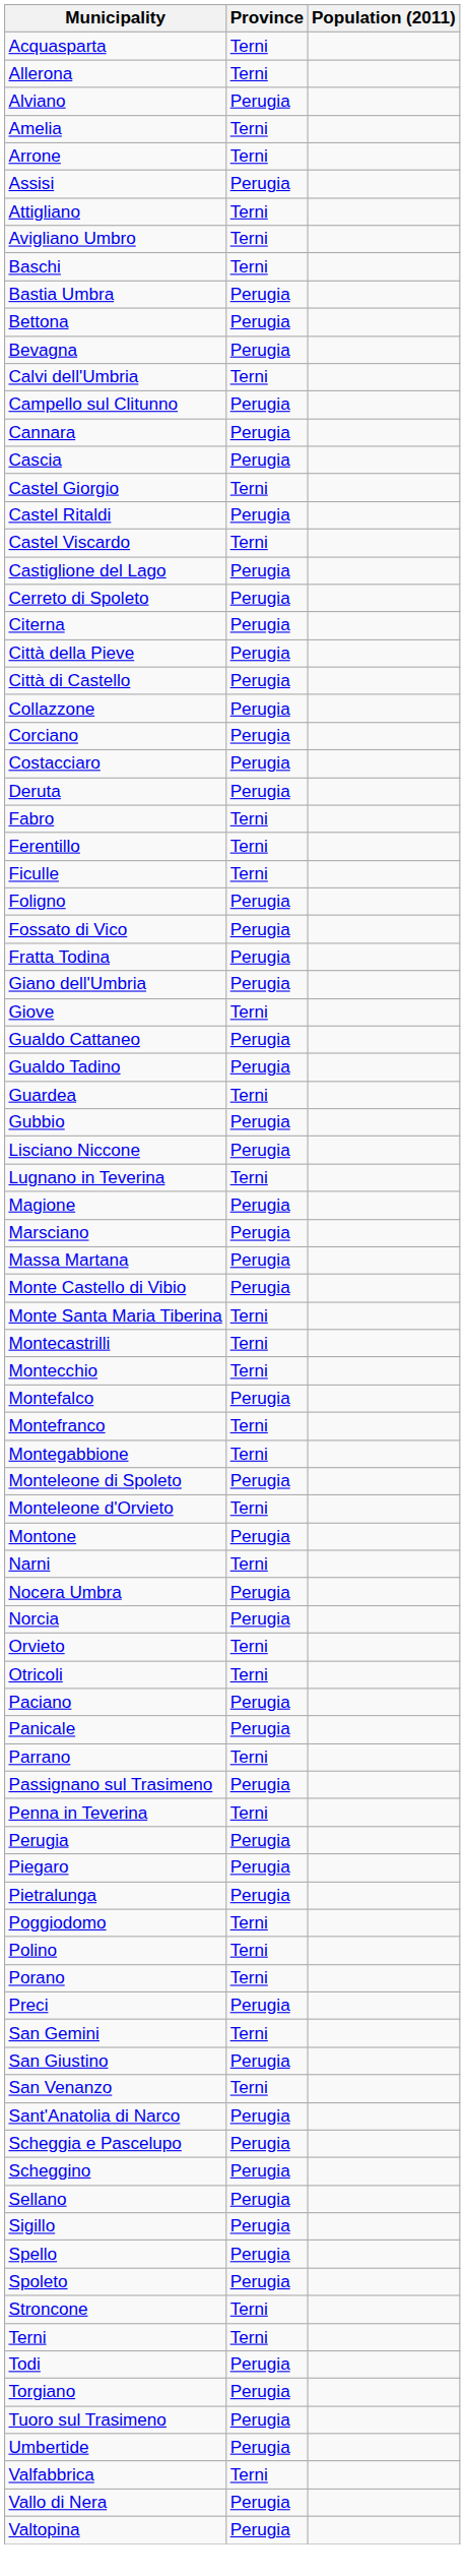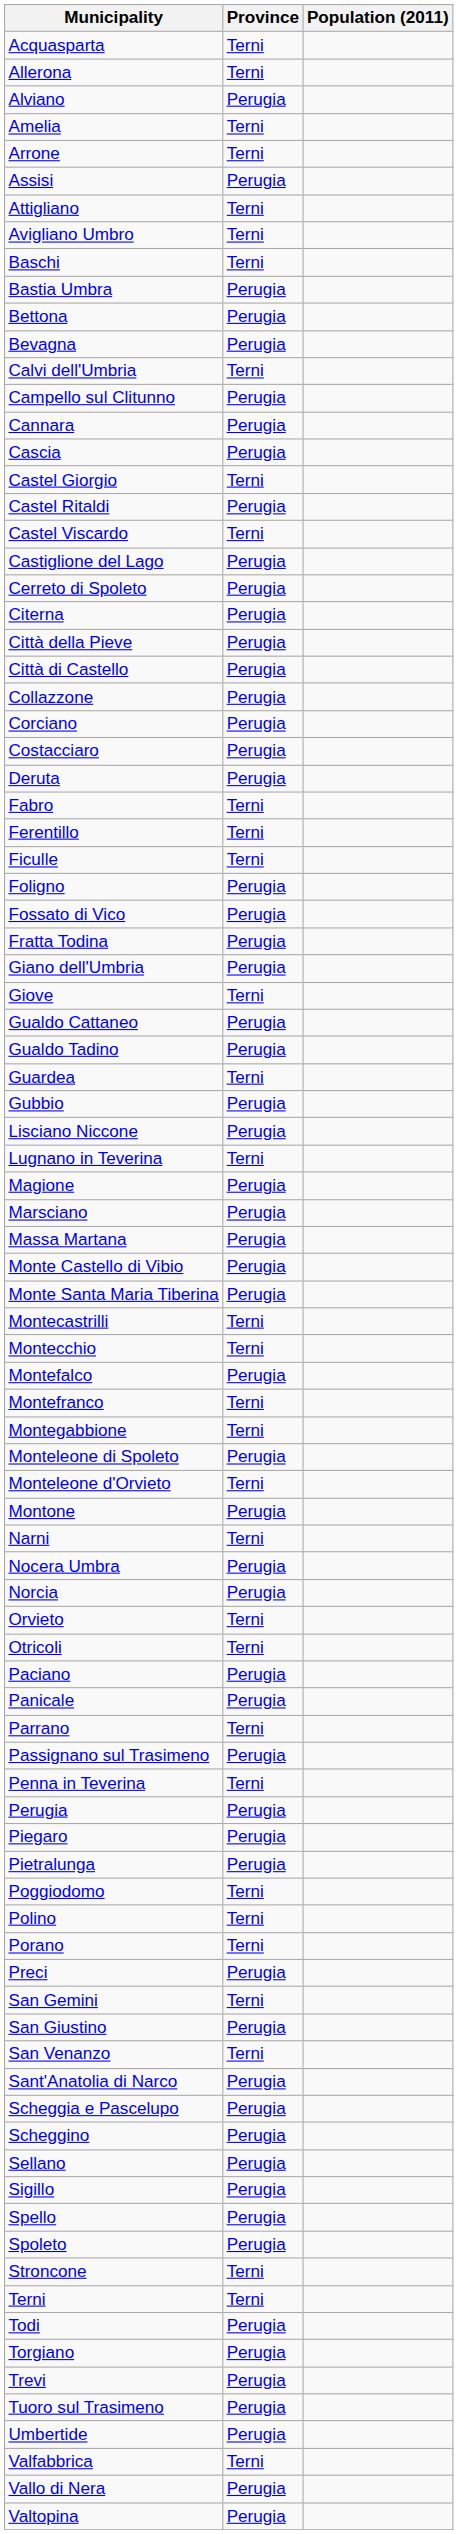 <table class="wikitable sortable">
 <tr style="background:#ececec;">
 <th>Municipality</th>
 <th>Province</th>
 <th>Population (2011)</th>
 </tr>
 <tr>
 <td><a href='#'>Acquasparta</a></td>
 <td><a href='#'>Terni</a></td>
 <td></td>
 </tr>
 <tr>
 <td><a href='#'>Allerona</a></td>
 <td><a href='#'>Terni</a></td>
 <td></td>
 </tr>
 <tr>
 <td><a href='#'>Alviano</a></td>
 <td><a href='#'>Perugia</a></td>
 <td></td>
 </tr>
 <tr>
 <td><a href='#'>Amelia</a></td>
 <td><a href='#'>Terni</a></td>
 <td></td>
 </tr>
 <tr>
 <td><a href='#'>Arrone</a></td>
 <td><a href='#'>Terni</a></td>
 <td></td>
 </tr>
 <tr>
 <td><a href='#'>Assisi</a></td>
 <td><a href='#'>Perugia</a></td>
 <td></td>
 </tr>
 <tr>
 <td><a href='#'>Attigliano</a></td>
 <td><a href='#'>Terni</a></td>
 <td></td>
 </tr>
 <tr>
 <td><a href='#'>Avigliano Umbro</a></td>
 <td><a href='#'>Terni</a></td>
 <td></td>
 </tr>
 <tr>
 <td><a href='#'>Baschi</a></td>
 <td><a href='#'>Terni</a></td>
 <td></td>
 </tr>
 <tr>
 <td><a href='#'>Bastia Umbra</a></td>
 <td><a href='#'>Perugia</a></td>
 <td></td>
 </tr>
 <tr>
 <td><a href='#'>Bettona</a></td>
 <td><a href='#'>Perugia</a></td>
 <td></td>
 </tr>
 <tr>
 <td><a href='#'>Bevagna</a></td>
 <td><a href='#'>Perugia</a></td>
 <td></td>
 </tr>
 <tr>
 <td><a href='#'>Calvi dell'Umbria</a></td>
 <td><a href='#'>Terni</a></td>
 <td></td>
 </tr>
 <tr>
 <td><a href='#'>Campello sul Clitunno</a></td>
 <td><a href='#'>Perugia</a></td>
 <td></td>
 </tr>
 <tr>
 <td><a href='#'>Cannara</a></td>
 <td><a href='#'>Perugia</a></td>
 <td></td>
 </tr>
 <tr>
 <td><a href='#'>Cascia</a></td>
 <td><a href='#'>Perugia</a></td>
 <td></td>
 </tr>
 <tr>
 <td><a href='#'>Castel Giorgio</a></td>
 <td><a href='#'>Terni</a></td>
 <td></td>
 </tr>
 <tr>
 <td><a href='#'>Castel Ritaldi</a></td>
 <td><a href='#'>Perugia</a></td>
 <td></td>
 </tr>
 <tr>
 <td><a href='#'>Castel Viscardo</a></td>
 <td><a href='#'>Terni</a></td>
 <td></td>
 </tr>
 <tr>
 <td><a href='#'>Castiglione del Lago</a></td>
 <td><a href='#'>Perugia</a></td>
 <td></td>
 </tr>
 <tr>
 <td><a href='#'>Cerreto di Spoleto</a></td>
 <td><a href='#'>Perugia</a></td>
 <td></td>
 </tr>
 <tr>
 <td><a href='#'>Citerna</a></td>
 <td><a href='#'>Perugia</a></td>
 <td></td>
 </tr>
 <tr>
 <td><a href='#'>Città della Pieve</a></td>
 <td><a href='#'>Perugia</a></td>
 <td></td>
 </tr>
 <tr>
 <td><a href='#'>Città di Castello</a></td>
 <td><a href='#'>Perugia</a></td>
 <td></td>
 </tr>
 <tr>
 <td><a href='#'>Collazzone</a></td>
 <td><a href='#'>Perugia</a></td>
 <td></td>
 </tr>
 <tr>
 <td><a href='#'>Corciano</a></td>
 <td><a href='#'>Perugia</a></td>
 <td></td>
 </tr>
 <tr>
 <td><a href='#'>Costacciaro</a></td>
 <td><a href='#'>Perugia</a></td>
 <td></td>
 </tr>
 <tr>
 <td><a href='#'>Deruta</a></td>
 <td><a href='#'>Perugia</a></td>
 <td></td>
 </tr>
 <tr>
 <td><a href='#'>Fabro</a></td>
 <td><a href='#'>Terni</a></td>
 <td></td>
 </tr>
 <tr>
 <td><a href='#'>Ferentillo</a></td>
 <td><a href='#'>Terni</a></td>
 <td></td>
 </tr>
 <tr>
 <td><a href='#'>Ficulle</a></td>
 <td><a href='#'>Terni</a></td>
 <td></td>
 </tr>
 <tr>
 <td><a href='#'>Foligno</a></td>
 <td><a href='#'>Perugia</a></td>
 <td></td>
 </tr>
 <tr>
 <td><a href='#'>Fossato di Vico</a></td>
 <td><a href='#'>Perugia</a></td>
 <td></td>
 </tr>
 <tr>
 <td><a href='#'>Fratta Todina</a></td>
 <td><a href='#'>Perugia</a></td>
 <td></td>
 </tr>
 <tr>
 <td><a href='#'>Giano dell'Umbria</a></td>
 <td><a href='#'>Perugia</a></td>
 <td></td>
 </tr>
 <tr>
 <td><a href='#'>Giove</a></td>
 <td><a href='#'>Terni</a></td>
 <td></td>
 </tr>
 <tr>
 <td><a href='#'>Gualdo Cattaneo</a></td>
 <td><a href='#'>Perugia</a></td>
 <td></td>
 </tr>
 <tr>
 <td><a href='#'>Gualdo Tadino</a></td>
 <td><a href='#'>Perugia</a></td>
 <td></td>
 </tr>
 <tr>
 <td><a href='#'>Guardea</a></td>
 <td><a href='#'>Terni</a></td>
 <td></td>
 </tr>
 <tr>
 <td><a href='#'>Gubbio</a></td>
 <td><a href='#'>Perugia</a></td>
 <td></td>
 </tr>
 <tr>
 <td><a href='#'>Lisciano Niccone</a></td>
 <td><a href='#'>Perugia</a></td>
 <td></td>
 </tr>
 <tr>
 <td><a href='#'>Lugnano in Teverina</a></td>
 <td><a href='#'>Terni</a></td>
 <td></td>
 </tr>
 <tr>
 <td><a href='#'>Magione</a></td>
 <td><a href='#'>Perugia</a></td>
 <td></td>
 </tr>
 <tr>
 <td><a href='#'>Marsciano</a></td>
 <td><a href='#'>Perugia</a></td>
 <td></td>
 </tr>
 <tr>
 <td><a href='#'>Massa Martana</a></td>
 <td><a href='#'>Perugia</a></td>
 <td></td>
 </tr>
 <tr>
 <td><a href='#'>Monte Castello di Vibio</a></td>
 <td><a href='#'>Perugia</a></td>
 <td></td>
 </tr>
 <tr>
 <td><a href='#'>Monte Santa Maria Tiberina</a></td>
-<td><a href='#'>Terni</a></td>
+<td><a href='#'>Perugia</a></td>
 <td></td>
 </tr>
 <tr>
 <td><a href='#'>Montecastrilli</a></td>
 <td><a href='#'>Terni</a></td>
 <td></td>
 </tr>
 <tr>
 <td><a href='#'>Montecchio</a></td>
 <td><a href='#'>Terni</a></td>
 <td></td>
 </tr>
 <tr>
 <td><a href='#'>Montefalco</a></td>
 <td><a href='#'>Perugia</a></td>
 <td></td>
 </tr>
 <tr>
 <td><a href='#'>Montefranco</a></td>
 <td><a href='#'>Terni</a></td>
 <td></td>
 </tr>
 <tr>
 <td><a href='#'>Montegabbione</a></td>
 <td><a href='#'>Terni</a></td>
 <td></td>
 </tr>
 <tr>
 <td><a href='#'>Monteleone di Spoleto</a></td>
 <td><a href='#'>Perugia</a></td>
 <td></td>
 </tr>
 <tr>
 <td><a href='#'>Monteleone d'Orvieto</a></td>
 <td><a href='#'>Terni</a></td>
 <td></td>
 </tr>
 <tr>
 <td><a href='#'>Montone</a></td>
 <td><a href='#'>Perugia</a></td>
 <td></td>
 </tr>
 <tr>
 <td><a href='#'>Narni</a></td>
 <td><a href='#'>Terni</a></td>
 <td></td>
 </tr>
 <tr>
 <td><a href='#'>Nocera Umbra</a></td>
 <td><a href='#'>Perugia</a></td>
 <td></td>
 </tr>
 <tr>
 <td><a href='#'>Norcia</a></td>
 <td><a href='#'>Perugia</a></td>
 <td></td>
 </tr>
 <tr>
 <td><a href='#'>Orvieto</a></td>
 <td><a href='#'>Terni</a></td>
 <td></td>
 </tr>
 <tr>
 <td><a href='#'>Otricoli</a></td>
 <td><a href='#'>Terni</a></td>
 <td></td>
 </tr>
 <tr>
 <td><a href='#'>Paciano</a></td>
 <td><a href='#'>Perugia</a></td>
 <td></td>
 </tr>
 <tr>
 <td><a href='#'>Panicale</a></td>
 <td><a href='#'>Perugia</a></td>
 <td></td>
 </tr>
 <tr>
 <td><a href='#'>Parrano</a></td>
 <td><a href='#'>Terni</a></td>
 <td></td>
 </tr>
 <tr>
 <td><a href='#'>Passignano sul Trasimeno</a></td>
 <td><a href='#'>Perugia</a></td>
 <td></td>
 </tr>
 <tr>
 <td><a href='#'>Penna in Teverina</a></td>
 <td><a href='#'>Terni</a></td>
 <td></td>
 </tr>
 <tr>
 <td><a href='#'>Perugia</a></td>
 <td><a href='#'>Perugia</a></td>
 <td></td>
 </tr>
 <tr>
 <td><a href='#'>Piegaro</a></td>
 <td><a href='#'>Perugia</a></td>
 <td></td>
 </tr>
 <tr>
 <td><a href='#'>Pietralunga</a></td>
 <td><a href='#'>Perugia</a></td>
 <td></td>
 </tr>
 <tr>
 <td><a href='#'>Poggiodomo</a></td>
 <td><a href='#'>Terni</a></td>
 <td></td>
 </tr>
 <tr>
 <td><a href='#'>Polino</a></td>
 <td><a href='#'>Terni</a></td>
 <td></td>
 </tr>
 <tr>
 <td><a href='#'>Porano</a></td>
 <td><a href='#'>Terni</a></td>
 <td></td>
 </tr>
 <tr>
 <td><a href='#'>Preci</a></td>
 <td><a href='#'>Perugia</a></td>
 <td></td>
 </tr>
 <tr>
 <td><a href='#'>San Gemini</a></td>
 <td><a href='#'>Terni</a></td>
 <td></td>
 </tr>
 <tr>
 <td><a href='#'>San Giustino</a></td>
 <td><a href='#'>Perugia</a></td>
 <td></td>
 </tr>
 <tr>
 <td><a href='#'>San Venanzo</a></td>
 <td><a href='#'>Terni</a></td>
 <td></td>
 </tr>
 <tr>
 <td><a href='#'>Sant'Anatolia di Narco</a></td>
 <td><a href='#'>Perugia</a></td>
 <td></td>
 </tr>
 <tr>
 <td><a href='#'>Scheggia e Pascelupo</a></td>
 <td><a href='#'>Perugia</a></td>
 <td></td>
 </tr>
 <tr>
 <td><a href='#'>Scheggino</a></td>
 <td><a href='#'>Perugia</a></td>
 <td></td>
 </tr>
 <tr>
 <td><a href='#'>Sellano</a></td>
 <td><a href='#'>Perugia</a></td>
 <td></td>
 </tr>
 <tr>
 <td><a href='#'>Sigillo</a></td>
 <td><a href='#'>Perugia</a></td>
 <td></td>
 </tr>
 <tr>
 <td><a href='#'>Spello</a></td>
 <td><a href='#'>Perugia</a></td>
 <td></td>
 </tr>
 <tr>
 <td><a href='#'>Spoleto</a></td>
 <td><a href='#'>Perugia</a></td>
 <td></td>
 </tr>
 <tr>
 <td><a href='#'>Stroncone</a></td>
 <td><a href='#'>Terni</a></td>
 <td></td>
 </tr>
 <tr>
 <td><a href='#'>Terni</a></td>
 <td><a href='#'>Terni</a></td>
 <td></td>
 </tr>
 <tr>
 <td><a href='#'>Todi</a></td>
 <td><a href='#'>Perugia</a></td>
 <td></td>
 </tr>
 <tr>
 <td><a href='#'>Torgiano</a></td>
 <td><a href='#'>Perugia</a></td>
 <td></td>
 </tr>
 <tr>
+<td><a href='#'>Trevi</a></td>
+<td><a href='#'>Perugia</a></td>
+<td></td>
+</tr>
+<tr>
 <td><a href='#'>Tuoro sul Trasimeno</a></td>
 <td><a href='#'>Perugia</a></td>
 <td></td>
 </tr>
 <tr>
 <td><a href='#'>Umbertide</a></td>
 <td><a href='#'>Perugia</a></td>
 <td></td>
 </tr>
 <tr>
 <td><a href='#'>Valfabbrica</a></td>
 <td><a href='#'>Terni</a></td>
 <td></td>
 </tr>
 <tr>
 <td><a href='#'>Vallo di Nera</a></td>
 <td><a href='#'>Perugia</a></td>
 <td></td>
 </tr>
 <tr>
 <td><a href='#'>Valtopina</a></td>
 <td><a href='#'>Perugia</a></td>
 <td></td>
 </tr>
 </table>
